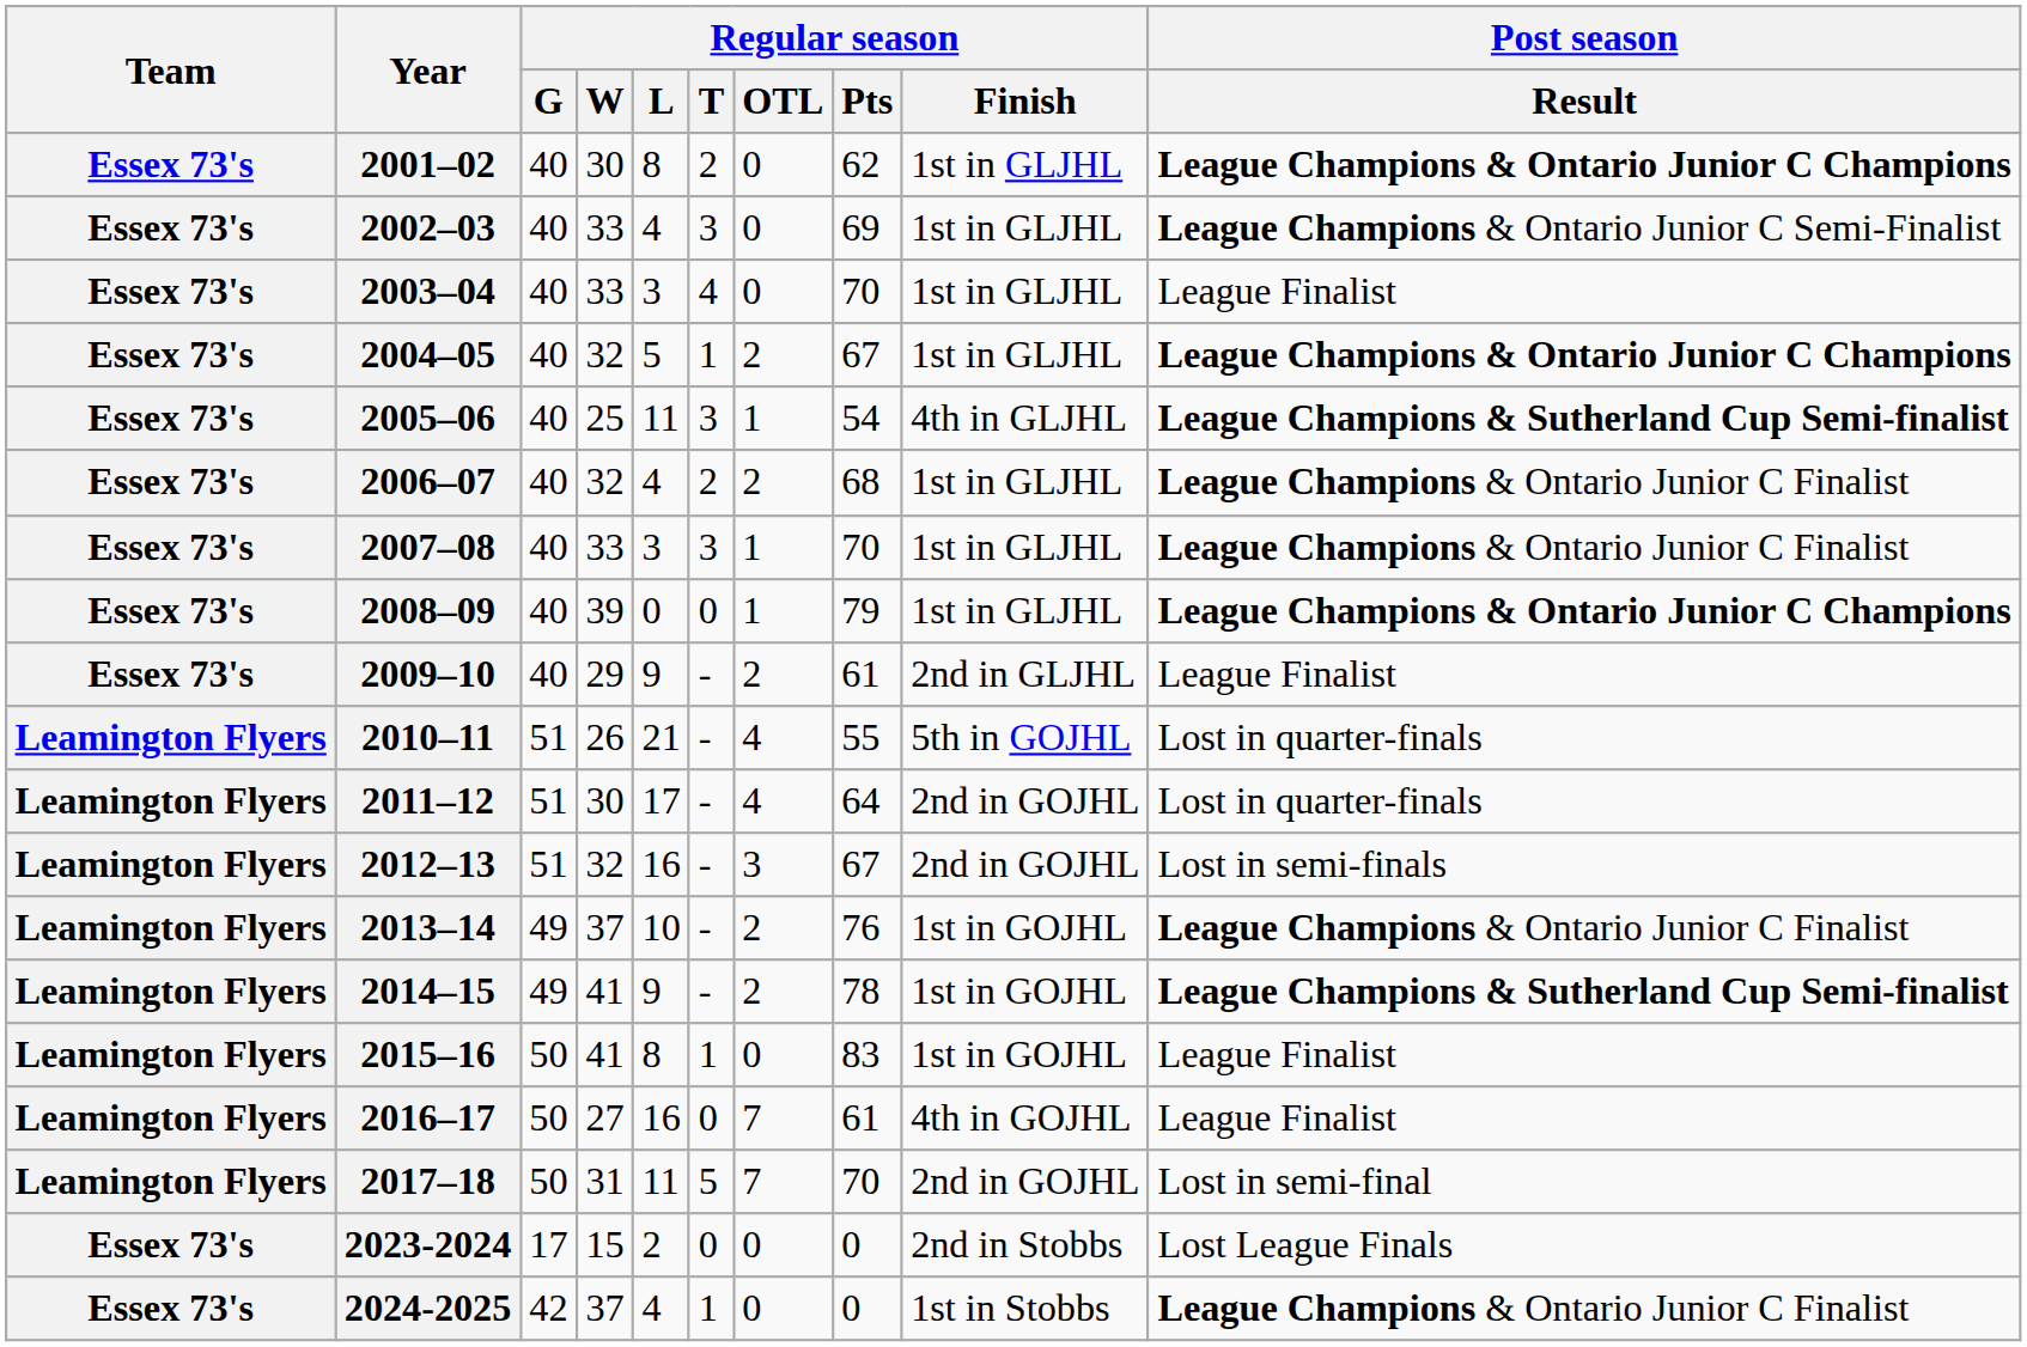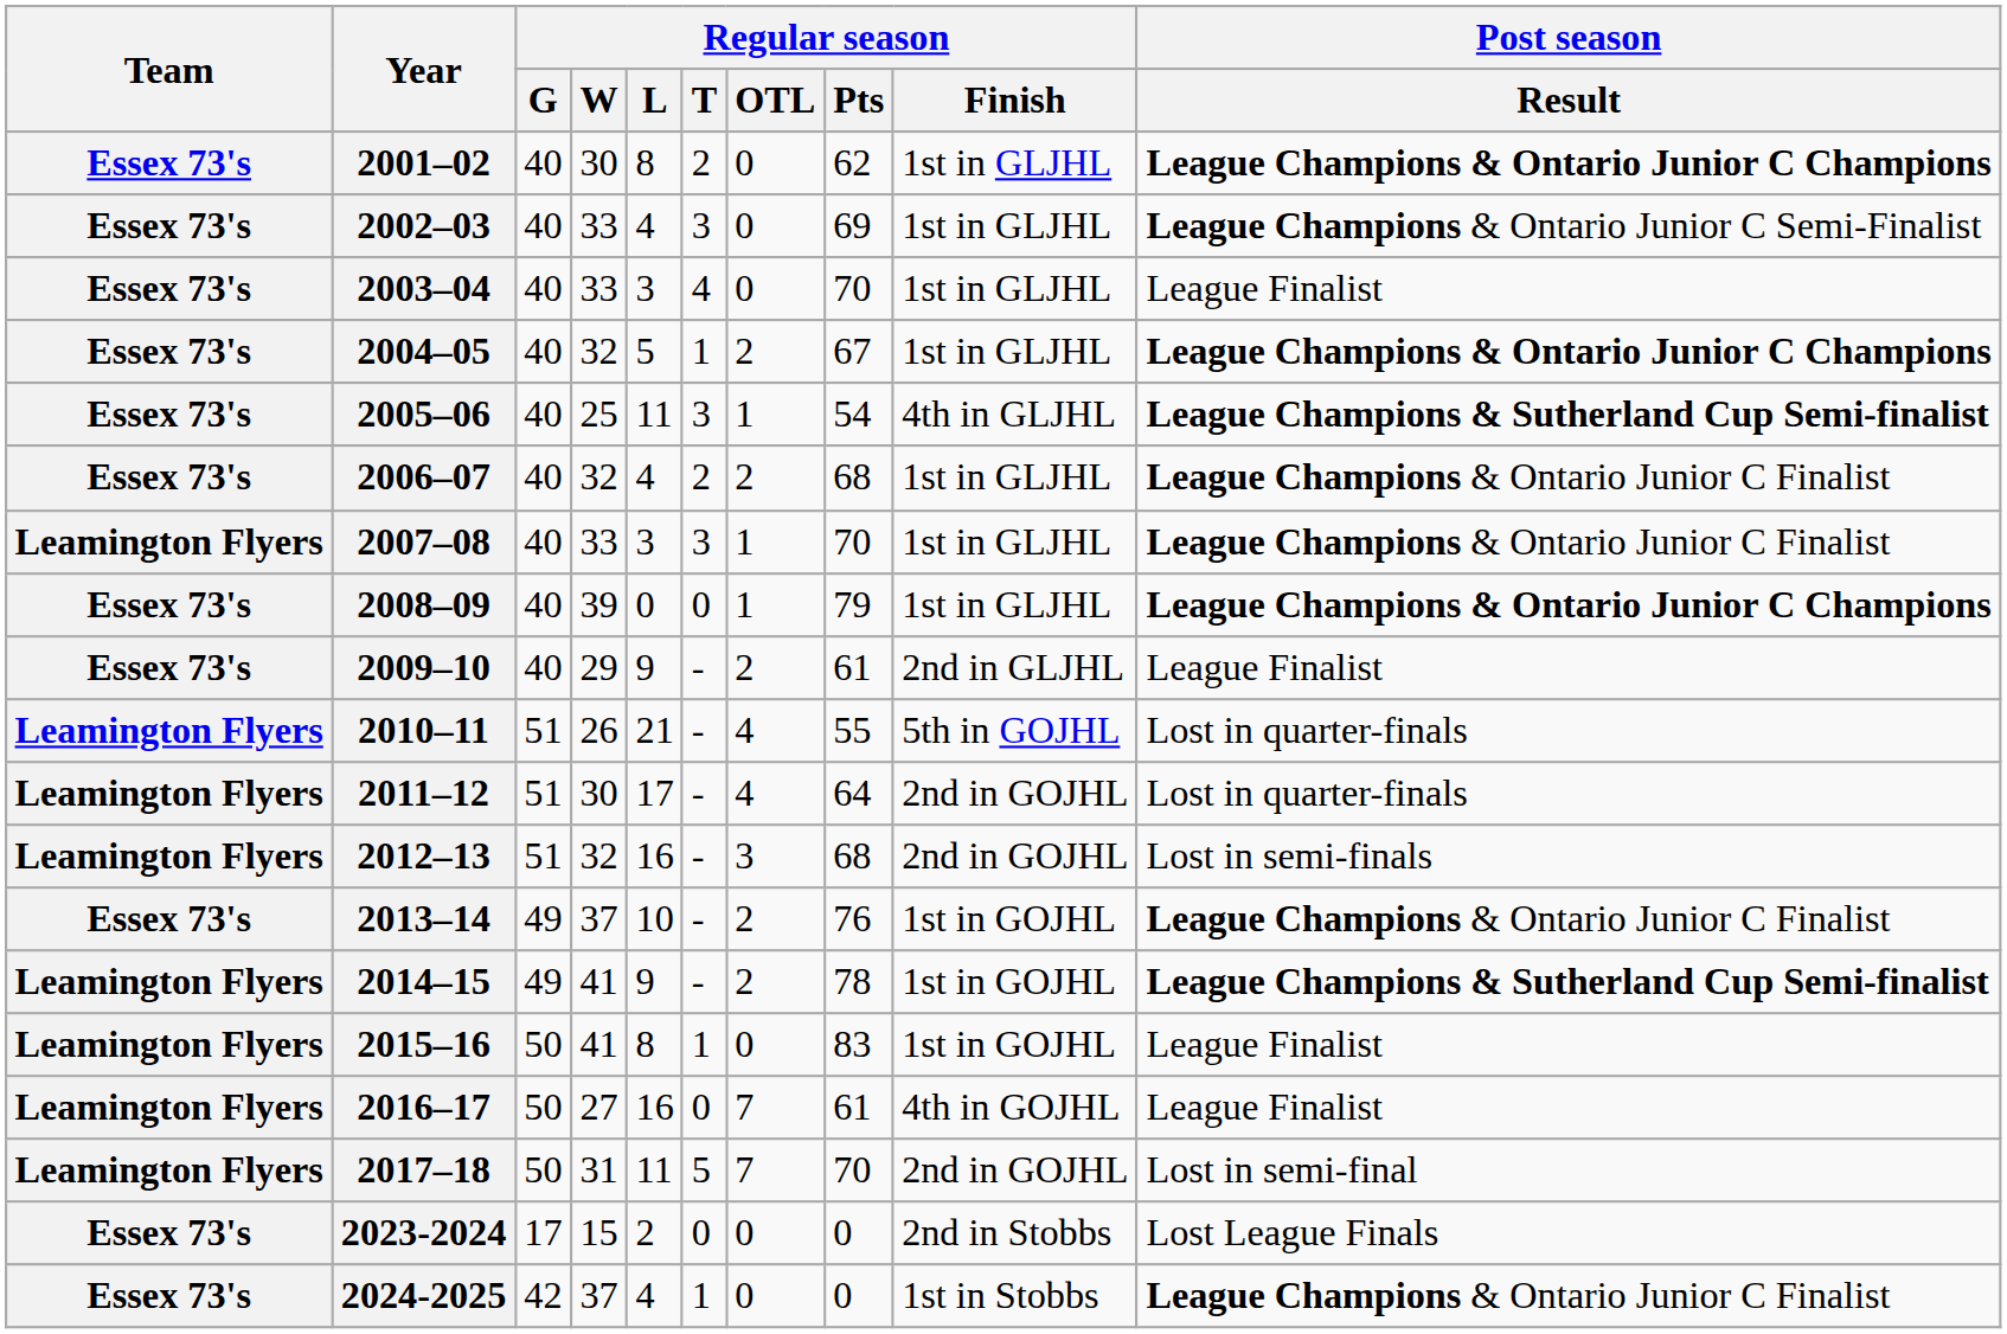 <table class="wikitable" style="font-size: 95%; text-align:centre;">
 <tr>
 <th rowspan="2">Team</th>
 <th rowspan="2">Year</th>
 <th colspan="7"><a href='#'>Regular season</a></th>
 <th colspan="1"><a href='#'>Post season</a></th>
 </tr>
 <tr>
 <th>G</th>
 <th>W</th>
 <th>L</th>
 <th>T</th>
 <th>OTL</th>
 <th>Pts</th>
 <th>Finish</th>
 <th>Result</th>
 </tr>
 <tr>
 <th><a href='#'>Essex 73's</a></th>
 <th>2001–02</th>
 <td>40</td>
 <td>30</td>
 <td>8</td>
 <td>2</td>
 <td>0</td>
 <td>62</td>
 <td>1st in <a href='#'>GLJHL</a></td>
 <td><strong>League Champions & Ontario Junior C Champions</strong></td>
 </tr>
 <tr>
 <th>Essex 73's</th>
 <th>2002–03</th>
 <td>40</td>
 <td>33</td>
 <td>4</td>
 <td>3</td>
 <td>0</td>
 <td>69</td>
 <td>1st in GLJHL</td>
 <td><strong>League Champions</strong> & Ontario Junior C Semi-Finalist</td>
 </tr>
 <tr>
 <th>Essex 73's</th>
 <th>2003–04</th>
 <td>40</td>
 <td>33</td>
 <td>3</td>
 <td>4</td>
 <td>0</td>
 <td>70</td>
 <td>1st in GLJHL</td>
 <td>League Finalist</td>
 </tr>
 <tr>
 <th>Essex 73's</th>
 <th>2004–05</th>
 <td>40</td>
 <td>32</td>
 <td>5</td>
 <td>1</td>
 <td>2</td>
 <td>67</td>
 <td>1st in GLJHL</td>
 <td><strong>League Champions & Ontario Junior C Champions</strong></td>
 </tr>
 <tr>
 <th>Essex 73's</th>
 <th>2005–06</th>
 <td>40</td>
 <td>25</td>
 <td>11</td>
 <td>3</td>
 <td>1</td>
 <td>54</td>
 <td>4th in GLJHL</td>
 <td><strong>League Champions & Sutherland Cup Semi-finalist</strong></td>
 </tr>
 <tr>
 <th>Essex 73's</th>
 <th>2006–07</th>
 <td>40</td>
 <td>32</td>
 <td>4</td>
 <td>2</td>
 <td>2</td>
 <td>68</td>
 <td>1st in GLJHL</td>
 <td><strong>League Champions</strong> & Ontario Junior C Finalist</td>
 </tr>
 <tr>
-<th>Essex 73's</th>
+<th>Leamington Flyers</th>
 <th>2007–08</th>
 <td>40</td>
 <td>33</td>
 <td>3</td>
 <td>3</td>
 <td>1</td>
 <td>70</td>
 <td>1st in GLJHL</td>
 <td><strong>League Champions</strong> & Ontario Junior C Finalist</td>
 </tr>
 <tr>
 <th>Essex 73's</th>
 <th>2008–09</th>
 <td>40</td>
 <td>39</td>
 <td>0</td>
 <td>0</td>
 <td>1</td>
 <td>79</td>
 <td>1st in GLJHL</td>
 <td><strong>League Champions & Ontario Junior C Champions</strong></td>
 </tr>
 <tr>
 <th>Essex 73's</th>
 <th>2009–10</th>
 <td>40</td>
 <td>29</td>
 <td>9</td>
 <td>-</td>
 <td>2</td>
 <td>61</td>
 <td>2nd in GLJHL</td>
 <td>League Finalist</td>
 </tr>
 <tr>
 <th><a href='#'>Leamington Flyers</a></th>
 <th>2010–11</th>
 <td>51</td>
 <td>26</td>
 <td>21</td>
 <td>-</td>
 <td>4</td>
 <td>55</td>
 <td>5th in <a href='#'>GOJHL</a></td>
 <td>Lost in quarter-finals</td>
 </tr>
 <tr>
 <th>Leamington Flyers</th>
 <th>2011–12</th>
 <td>51</td>
 <td>30</td>
 <td>17</td>
 <td>-</td>
 <td>4</td>
 <td>64</td>
 <td>2nd in GOJHL</td>
 <td>Lost in quarter-finals</td>
 </tr>
 <tr>
 <th>Leamington Flyers</th>
 <th>2012–13</th>
 <td>51</td>
 <td>32</td>
 <td>16</td>
 <td>-</td>
 <td>3</td>
-<td>67</td>
+<td>68</td>
 <td>2nd in GOJHL</td>
 <td>Lost in semi-finals</td>
 </tr>
 <tr>
-<th>Leamington Flyers</th>
+<th>Essex 73's</th>
 <th>2013–14</th>
 <td>49</td>
 <td>37</td>
 <td>10</td>
 <td>-</td>
 <td>2</td>
 <td>76</td>
 <td>1st in GOJHL</td>
 <td><strong>League Champions</strong> & Ontario Junior C Finalist</td>
 </tr>
 <tr>
 <th>Leamington Flyers</th>
 <th>2014–15</th>
 <td>49</td>
 <td>41</td>
 <td>9</td>
 <td>-</td>
 <td>2</td>
 <td>78</td>
 <td>1st in GOJHL</td>
 <td><strong>League Champions & Sutherland Cup Semi-finalist</strong></td>
 </tr>
 <tr>
 <th>Leamington Flyers</th>
 <th>2015–16</th>
 <td>50</td>
 <td>41</td>
 <td>8</td>
 <td>1</td>
 <td>0</td>
 <td>83</td>
 <td>1st in GOJHL</td>
 <td>League Finalist</td>
 </tr>
 <tr>
 <th>Leamington Flyers</th>
 <th>2016–17</th>
 <td>50</td>
 <td>27</td>
 <td>16</td>
 <td>0</td>
 <td>7</td>
 <td>61</td>
 <td>4th in GOJHL</td>
 <td>League Finalist</td>
 </tr>
 <tr>
 <th>Leamington Flyers</th>
 <th>2017–18</th>
 <td>50</td>
 <td>31</td>
 <td>11</td>
 <td>5</td>
 <td>7</td>
 <td>70</td>
 <td>2nd in GOJHL</td>
 <td>Lost in semi-final</td>
 </tr>
 <tr>
 <th>Essex 73's</th>
 <th>2023-2024</th>
 <td>17</td>
 <td>15</td>
 <td>2</td>
 <td>0</td>
 <td>0</td>
 <td>0</td>
 <td>2nd in Stobbs</td>
 <td>Lost League Finals</td>
 </tr>
 <tr>
 <th>Essex 73's</th>
 <th>2024-2025</th>
 <td>42</td>
 <td>37</td>
 <td>4</td>
 <td>1</td>
 <td>0</td>
 <td>0</td>
 <td>1st in Stobbs</td>
 <td><strong>League Champions</strong> & Ontario Junior C Finalist</td>
 </tr>
 </table>
